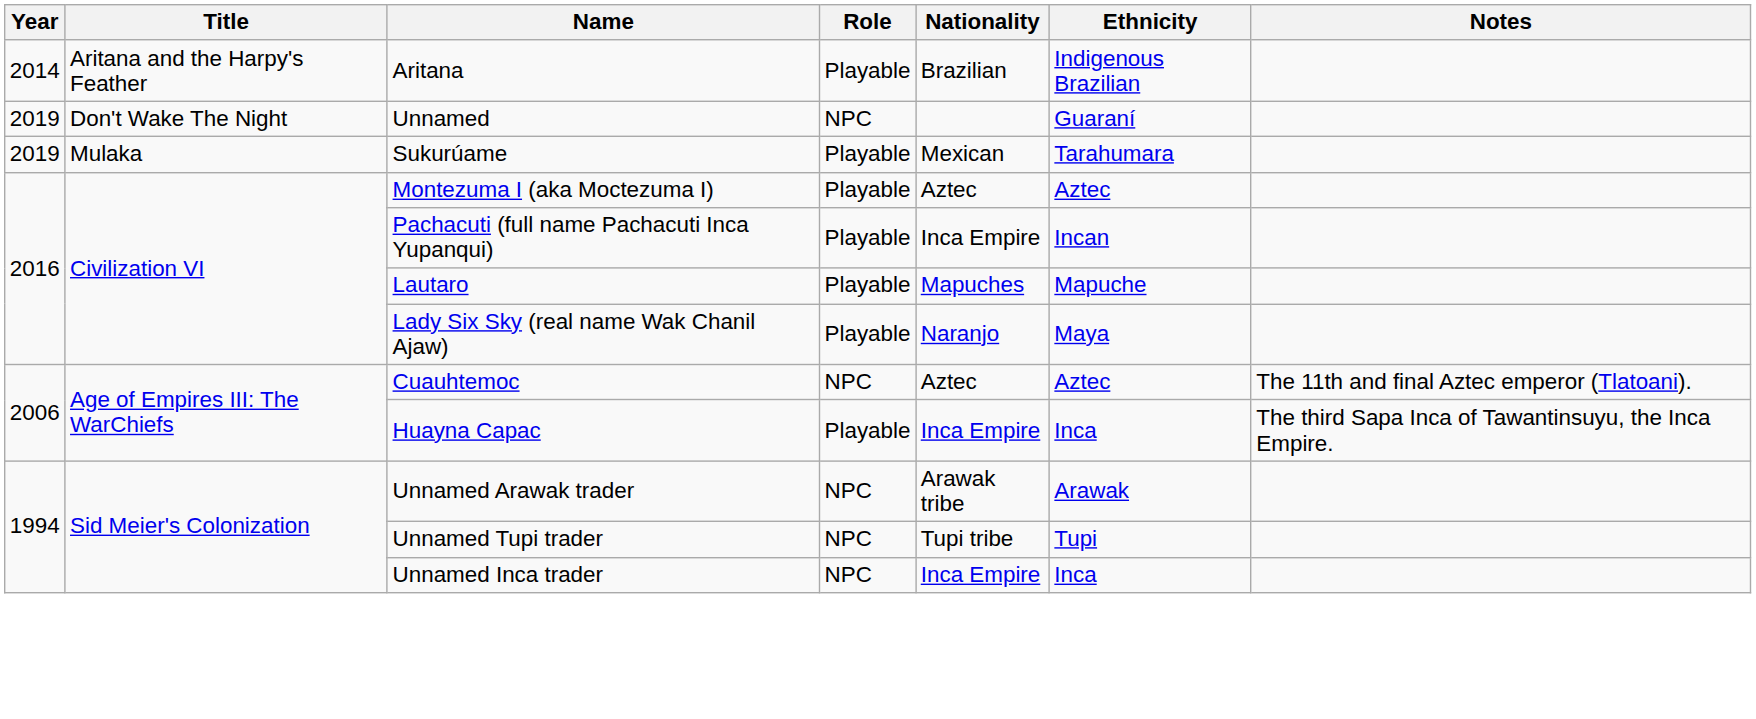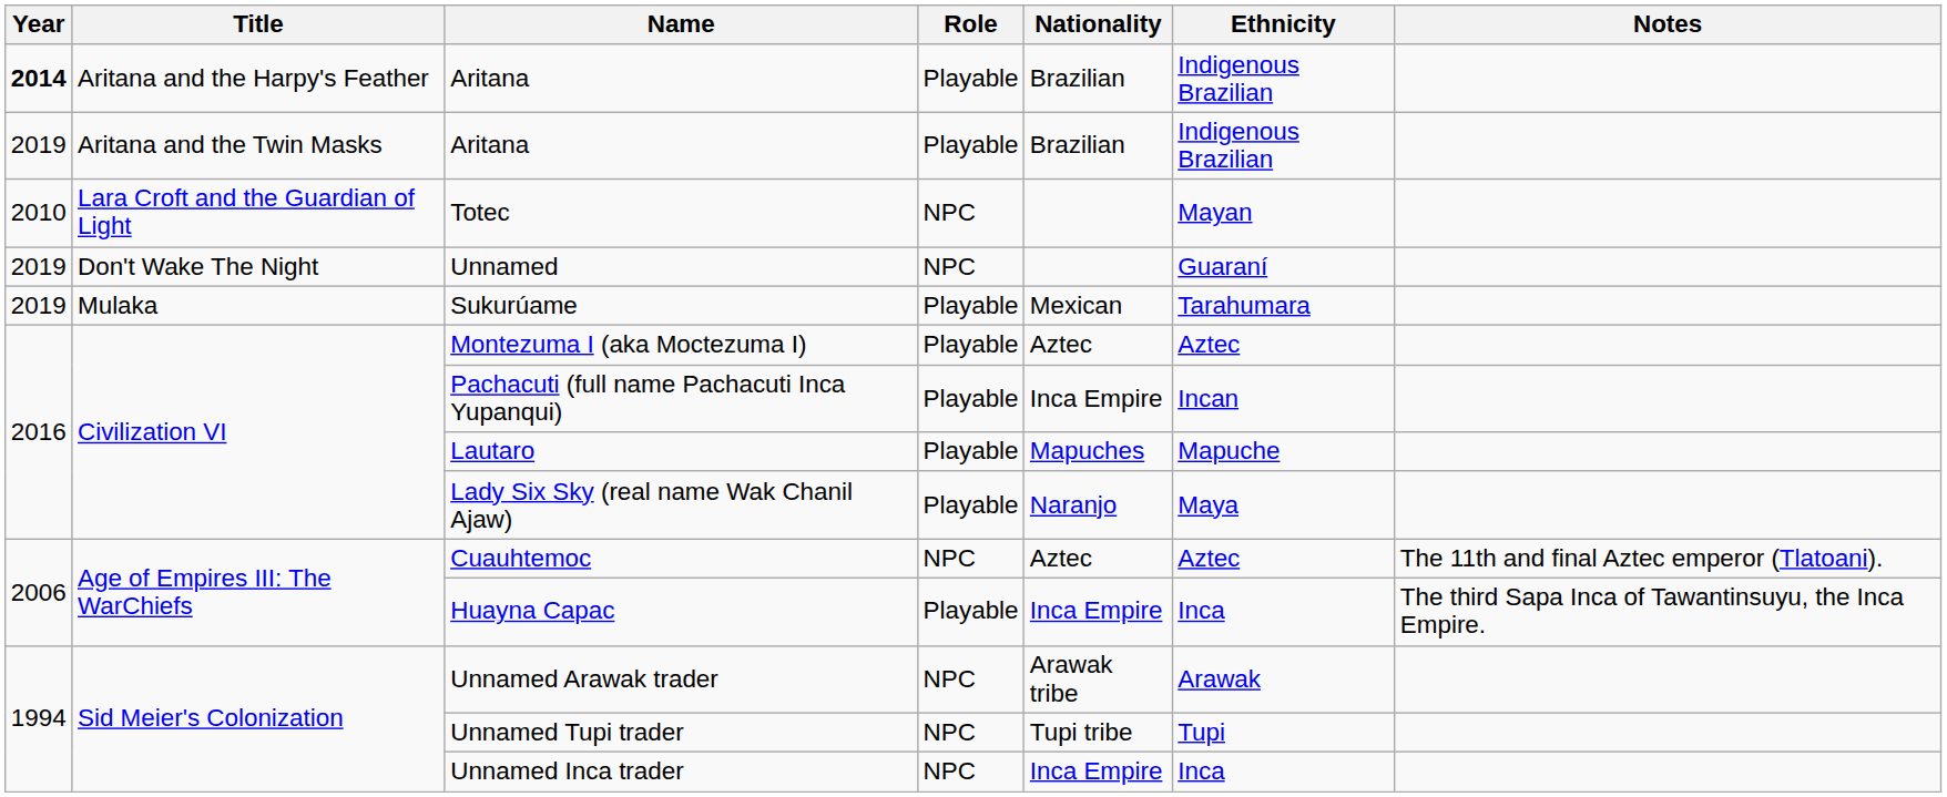 <table class="wikitable sortable">
 <tr>
 <th>Year</th>
 <th>Title</th>
 <th>Name</th>
 <th>Role</th>
 <th>Nationality</th>
 <th>Ethnicity</th>
 <th>Notes</th>
 </tr>
 <tr>
-<td>2014</td>
+<td><strong>2014</strong></td>
 <td>Aritana and the Harpy's Feather</td>
 <td>Aritana</td>
 <td>Playable</td>
 <td>Brazilian</td>
 <td><a href='#'>Indigenous Brazilian</a></td>
+<td></td>
+</tr>
+<tr>
+<td>2019</td>
+<td>Aritana and the Twin Masks</td>
+<td>Aritana</td>
+<td>Playable</td>
+<td>Brazilian</td>
+<td><a href='#'>Indigenous Brazilian</a></td>
+<td></td>
+</tr>
+<tr>
+<td>2010</td>
+<td><a href='#'>Lara Croft and the Guardian of Light</a></td>
+<td>Totec</td>
+<td>NPC</td>
+<td></td>
+<td><a href='#'>Mayan</a></td>
 <td></td>
 </tr>
 <tr>
 <td>2019</td>
 <td>Don't Wake The Night</td>
 <td>Unnamed</td>
 <td>NPC</td>
 <td></td>
 <td><a href='#'>Guaraní</a></td>
 <td></td>
 </tr>
 <tr>
 <td>2019</td>
 <td>Mulaka</td>
 <td>Sukurúame</td>
 <td>Playable</td>
 <td>Mexican</td>
 <td><a href='#'>Tarahumara</a></td>
 <td></td>
 </tr>
 <tr>
 <td rowspan="4">2016</td>
 <td rowspan="4"><a href='#'>Civilization VI</a></td>
 <td><a href='#'>Montezuma I</a> (aka Moctezuma I)</td>
 <td>Playable</td>
 <td>Aztec</td>
 <td><a href='#'>Aztec</a></td>
 <td></td>
 </tr>
 <tr>
 <td><a href='#'>Pachacuti</a> (full name Pachacuti Inca Yupanqui)</td>
 <td>Playable</td>
 <td>Inca Empire</td>
 <td><a href='#'>Incan</a></td>
 <td></td>
 </tr>
 <tr>
 <td><a href='#'>Lautaro</a></td>
 <td>Playable</td>
 <td><a href='#'>Mapuches</a></td>
 <td><a href='#'>Mapuche</a></td>
 <td></td>
 </tr>
 <tr>
 <td><a href='#'>Lady Six Sky</a> (real name Wak Chanil Ajaw)</td>
 <td>Playable</td>
 <td><a href='#'>Naranjo</a></td>
 <td><a href='#'>Maya</a></td>
 <td></td>
 </tr>
 <tr>
 <td rowspan="2">2006</td>
 <td rowspan="2"><a href='#'>Age of Empires III: The WarChiefs</a></td>
 <td><a href='#'>Cuauhtemoc</a></td>
 <td>NPC</td>
 <td>Aztec</td>
 <td><a href='#'>Aztec</a></td>
 <td>The 11th and final Aztec emperor (<a href='#'>Tlatoani</a>).</td>
 </tr>
 <tr>
 <td><a href='#'>Huayna Capac</a></td>
 <td>Playable</td>
 <td><a href='#'>Inca Empire</a></td>
 <td><a href='#'>Inca</a></td>
 <td>The third Sapa Inca of Tawantinsuyu, the Inca Empire.</td>
 </tr>
 <tr>
 <td rowspan="3">1994</td>
 <td rowspan="3"><a href='#'>Sid Meier's Colonization</a></td>
 <td>Unnamed Arawak trader</td>
 <td>NPC</td>
 <td>Arawak tribe</td>
 <td><a href='#'>Arawak</a></td>
 <td></td>
 </tr>
 <tr>
 <td>Unnamed Tupi trader</td>
 <td>NPC</td>
 <td>Tupi tribe</td>
 <td><a href='#'>Tupi</a></td>
 <td></td>
 </tr>
 <tr>
 <td>Unnamed Inca trader</td>
 <td>NPC</td>
 <td><a href='#'>Inca Empire</a></td>
 <td><a href='#'>Inca</a></td>
 <td></td>
 </tr>
 </table>
